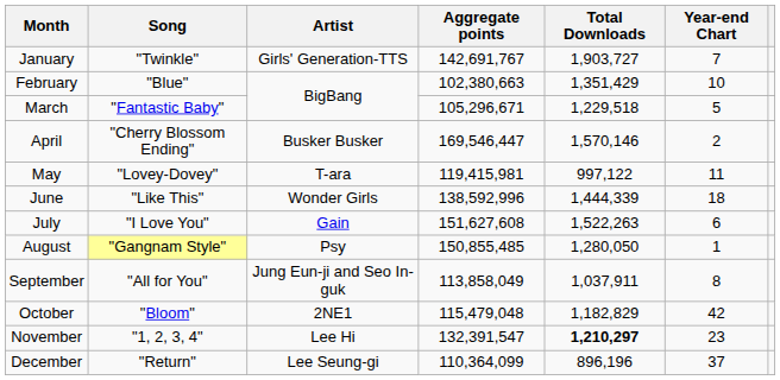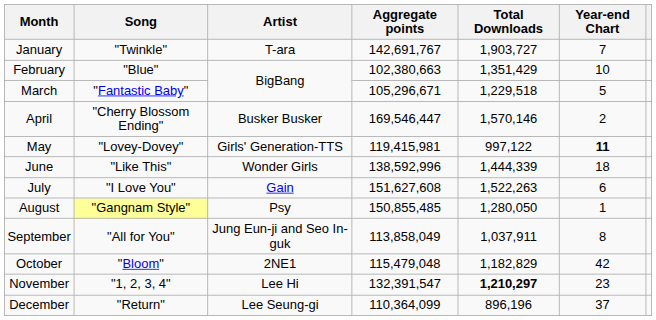 <table class="wikitable" style="text-align:center; width:800px">
 <tr>
 <th>Month</th>
 <th>Song</th>
 <th>Artist</th>
 <th>Aggregate points</th>
 <th>Total Downloads</th>
 <th>Year-end Chart</th>
 <th></th>
 </tr>
 <tr>
 <td>January</td>
 <td>"Twinkle"</td>
-<td>Girls' Generation-TTS</td>
+<td>T-ara</td>
 <td>142,691,767</td>
 <td>1,903,727</td>
 <td>7</td>
 <td></td>
 </tr>
 <tr>
 <td>February</td>
 <td>"Blue"</td>
 <td rowspan="2">BigBang</td>
 <td>102,380,663</td>
 <td>1,351,429</td>
 <td>10</td>
 <td></td>
 </tr>
 <tr>
 <td>March</td>
 <td>"<a href='#'>Fantastic Baby</a>"</td>
 <td>105,296,671</td>
 <td>1,229,518</td>
 <td>5</td>
 <td></td>
 </tr>
 <tr>
 <td>April</td>
 <td>"Cherry Blossom Ending"</td>
 <td>Busker Busker</td>
 <td>169,546,447</td>
 <td>1,570,146</td>
 <td>2</td>
 <td></td>
 </tr>
 <tr>
 <td>May</td>
 <td>"Lovey-Dovey"</td>
-<td>T-ara</td>
+<td>Girls' Generation-TTS</td>
 <td>119,415,981</td>
 <td>997,122</td>
-<td>11</td>
+<td><strong>11</strong></td>
 <td></td>
 </tr>
 <tr>
 <td>June</td>
 <td>"Like This"</td>
 <td>Wonder Girls</td>
 <td>138,592,996</td>
 <td>1,444,339</td>
 <td>18</td>
 <td></td>
 </tr>
 <tr>
 <td>July</td>
 <td>"I Love You"</td>
 <td><a href='#'>Gain</a></td>
 <td>151,627,608</td>
 <td>1,522,263</td>
 <td>6</td>
 <td></td>
 </tr>
 <tr>
 <td>August</td>
 <td bgcolor=#FFFF99>"Gangnam Style"</td>
 <td>Psy</td>
 <td>150,855,485</td>
 <td>1,280,050</td>
 <td>1</td>
 <td></td>
 </tr>
 <tr>
 <td>September</td>
 <td>"All for You"</td>
 <td>Jung Eun-ji and Seo In-guk</td>
 <td>113,858,049</td>
 <td>1,037,911</td>
 <td>8</td>
 <td></td>
 </tr>
 <tr>
 <td>October</td>
 <td>"<a href='#'>Bloom</a>"</td>
 <td>2NE1</td>
 <td>115,479,048</td>
 <td>1,182,829</td>
 <td>42</td>
 <td></td>
 </tr>
 <tr>
 <td>November</td>
 <td>"1, 2, 3, 4"</td>
 <td>Lee Hi</td>
 <td>132,391,547</td>
 <td><strong>1,210,297</strong></td>
 <td>23</td>
 <td></td>
 </tr>
 <tr>
 <td>December</td>
 <td>"Return"</td>
 <td>Lee Seung-gi</td>
 <td>110,364,099</td>
 <td>896,196</td>
 <td>37</td>
 <td></td>
 </tr>
 </table>
